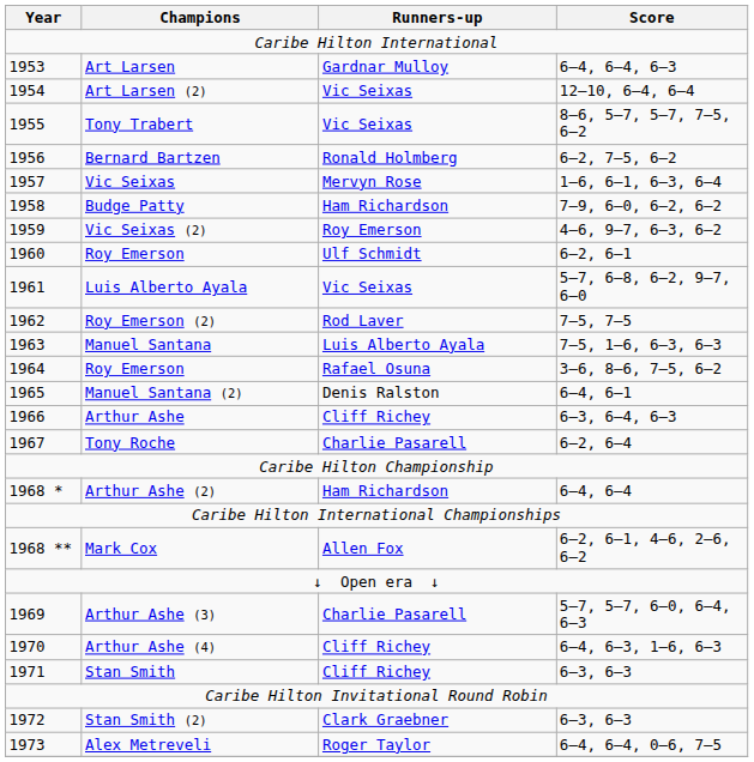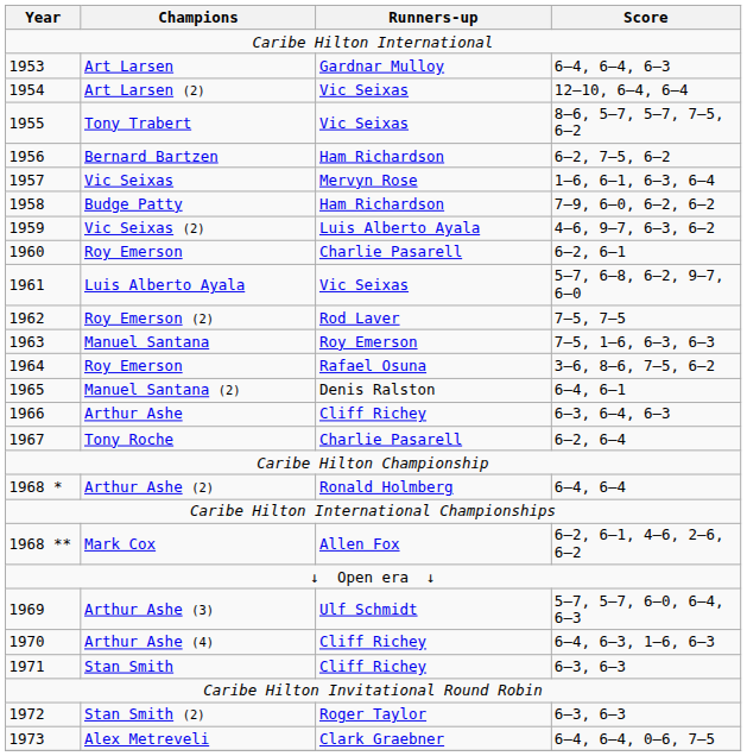 <table class="wikitable">
 <tr>
 <th style="width:60px;">Year</th>
 <th style="width:200px;">Champions</th>
 <th style="width:200px;">Runners-up</th>
 <th style="width:160px;">Score</th>
 </tr>
 <tr>
 <td colspan=4 align=center><em>Caribe Hilton International</em></td>
 </tr>
 <tr>
 <td>1953</td>
 <td> <a href='#'>Art Larsen</a></td>
 <td> <a href='#'>Gardnar Mulloy</a></td>
 <td>6–4, 6–4, 6–3</td>
 </tr>
 <tr>
 <td>1954</td>
 <td> <a href='#'>Art Larsen</a> <small>(2)</small></td>
 <td> <a href='#'>Vic Seixas</a></td>
 <td>12–10, 6–4, 6–4</td>
 </tr>
 <tr>
 <td>1955</td>
 <td> <a href='#'>Tony Trabert</a></td>
 <td> <a href='#'>Vic Seixas</a></td>
 <td>8–6, 5–7, 5–7, 7–5, 6–2</td>
 </tr>
 <tr>
 <td>1956</td>
 <td> <a href='#'>Bernard Bartzen</a></td>
-<td> <a href='#'>Ronald Holmberg</a></td>
+<td> <a href='#'>Ham Richardson</a></td>
 <td>6–2, 7–5, 6–2</td>
 </tr>
 <tr>
 <td>1957</td>
 <td> <a href='#'>Vic Seixas</a></td>
 <td> <a href='#'>Mervyn Rose</a></td>
 <td>1–6, 6–1, 6–3, 6–4</td>
 </tr>
 <tr>
 <td>1958</td>
 <td> <a href='#'>Budge Patty</a></td>
 <td> <a href='#'>Ham Richardson</a></td>
 <td>7–9, 6–0, 6–2, 6–2</td>
 </tr>
 <tr>
 <td>1959</td>
 <td> <a href='#'>Vic Seixas</a> <small>(2)</small></td>
-<td> <a href='#'>Roy Emerson</a></td>
+<td> <a href='#'>Luis Alberto Ayala</a></td>
 <td>4–6, 9–7, 6–3, 6–2</td>
 </tr>
 <tr>
 <td>1960</td>
 <td> <a href='#'>Roy Emerson</a></td>
-<td> <a href='#'>Ulf Schmidt</a></td>
+<td> <a href='#'>Charlie Pasarell</a></td>
 <td>6–2, 6–1</td>
 </tr>
 <tr>
 <td>1961</td>
 <td> <a href='#'>Luis Alberto Ayala</a></td>
 <td> <a href='#'>Vic Seixas</a></td>
 <td>5–7, 6–8, 6–2, 9–7, 6–0</td>
 </tr>
 <tr>
 <td>1962</td>
 <td> <a href='#'>Roy Emerson</a> <small>(2)</small></td>
 <td> <a href='#'>Rod Laver</a></td>
 <td>7–5, 7–5</td>
 </tr>
 <tr>
 <td>1963</td>
 <td> <a href='#'>Manuel Santana</a></td>
-<td> <a href='#'>Luis Alberto Ayala</a></td>
+<td> <a href='#'>Roy Emerson</a></td>
 <td>7–5, 1–6, 6–3, 6–3</td>
 </tr>
 <tr>
 <td>1964</td>
 <td> <a href='#'>Roy Emerson</a></td>
 <td> <a href='#'>Rafael Osuna</a></td>
 <td>3–6, 8–6, 7–5, 6–2</td>
 </tr>
 <tr>
 <td>1965</td>
 <td> <a href='#'>Manuel Santana</a> <small>(2)</small></td>
 <td> Denis Ralston</td>
 <td>6–4, 6–1</td>
 </tr>
 <tr>
 <td>1966</td>
 <td> <a href='#'>Arthur Ashe</a></td>
 <td> <a href='#'>Cliff Richey</a></td>
 <td>6–3, 6–4, 6–3</td>
 </tr>
 <tr>
 <td>1967</td>
 <td> <a href='#'>Tony Roche</a></td>
 <td> <a href='#'>Charlie Pasarell</a></td>
 <td>6–2, 6–4</td>
 </tr>
 <tr>
 <td colspan=4 align=center><em>Caribe Hilton Championship</em></td>
 </tr>
 <tr>
 <td>1968 *</td>
 <td> <a href='#'>Arthur Ashe</a> <small>(2)</small></td>
-<td> <a href='#'>Ham Richardson</a></td>
+<td> <a href='#'>Ronald Holmberg</a></td>
 <td>6–4, 6–4</td>
 </tr>
 <tr>
 <td colspan=4 align=center><em>Caribe Hilton International Championships</em></td>
 </tr>
 <tr>
 <td>1968 **</td>
 <td> <a href='#'>Mark Cox</a></td>
 <td> <a href='#'>Allen Fox</a></td>
 <td>6–2, 6–1, 4–6, 2–6, 6–2</td>
 </tr>
 <tr>
 <td colspan="4" align="center">↓  Open era  ↓</td>
 </tr>
 <tr>
 <td>1969</td>
 <td> <a href='#'>Arthur Ashe</a> <small>(3)</small></td>
-<td> <a href='#'>Charlie Pasarell</a></td>
+<td> <a href='#'>Ulf Schmidt</a></td>
 <td>5–7, 5–7, 6–0, 6–4, 6–3</td>
 </tr>
 <tr>
 <td>1970</td>
 <td> <a href='#'>Arthur Ashe</a> <small>(4)</small></td>
 <td> <a href='#'>Cliff Richey</a></td>
 <td>6–4, 6–3, 1–6, 6–3</td>
 </tr>
 <tr>
 <td>1971</td>
 <td> <a href='#'>Stan Smith</a></td>
 <td> <a href='#'>Cliff Richey</a></td>
 <td>6–3, 6–3</td>
 </tr>
 <tr>
 <td colspan=4 align=center><em>Caribe Hilton Invitational Round Robin</em></td>
 </tr>
 <tr>
 <td>1972</td>
 <td> <a href='#'>Stan Smith</a> <small>(2)</small></td>
-<td> <a href='#'>Clark Graebner</a></td>
+<td> <a href='#'>Roger Taylor</a></td>
 <td>6–3, 6–3</td>
 </tr>
 <tr>
 <td>1973</td>
 <td> <a href='#'>Alex Metreveli</a></td>
-<td> <a href='#'>Roger Taylor</a></td>
+<td> <a href='#'>Clark Graebner</a></td>
 <td>6–4, 6–4, 0–6, 7–5</td>
 </tr>
 <tr>
 </tr>
 </table>
